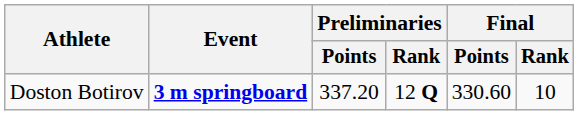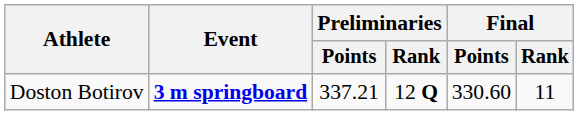 <table class=wikitable style=font-size:90%;text-align:center>
 <tr>
 <th rowspan="2">Athlete</th>
 <th rowspan="2">Event</th>
 <th colspan="2">Preliminaries</th>
 <th colspan="2">Final</th>
 </tr>
 <tr style="font-size:95%">
 <th>Points</th>
 <th>Rank</th>
 <th>Points</th>
 <th>Rank</th>
 </tr>
 <tr>
 <td align=left>Doston Botirov</td>
 <td align=left><strong><a href='#'>3 m springboard</a></strong></td>
-<td>337.20</td>
+<td>337.21</td>
 <td>12 <strong>Q</strong></td>
 <td>330.60</td>
-<td>10</td>
+<td>11</td>
 </tr>
 </table>
